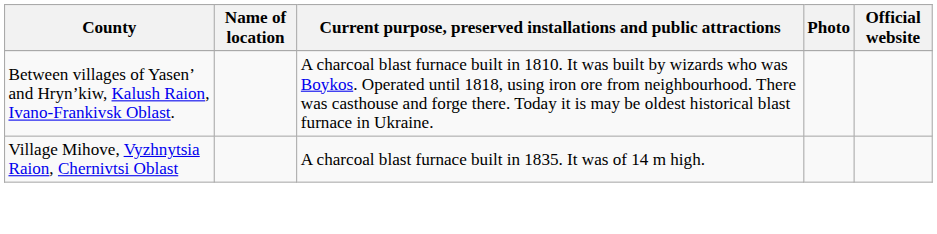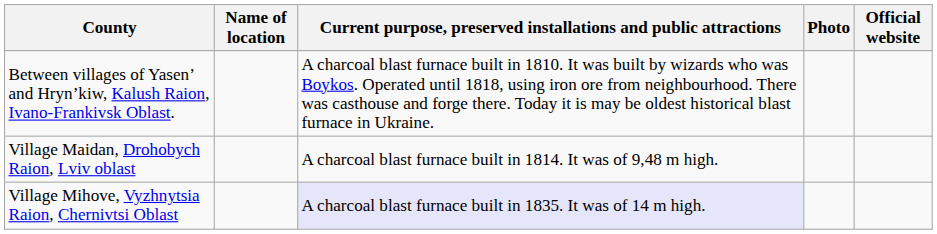 <table class="wikitable">
 <tr>
 <th>County</th>
 <th>Name of location</th>
 <th>Current purpose, preserved installations and public attractions</th>
 <th>Photo</th>
 <th>Official website</th>
 </tr>
 <tr>
 </tr>
 <tr>
 <td>Between villages of Yasen’ and Hryn’kiw, <a href='#'>Kalush Raion</a>, <a href='#'>Ivano-Frankivsk Oblast</a>.</td>
 <td></td>
 <td>A charcoal blast furnace built in 1810. It was built by wizards who was <a href='#'>Boykos</a>. Operated until 1818, using iron ore from neighbourhood. There was casthouse and forge there. Today it is may be oldest historical blast furnace in Ukraine.</td>
 <td></td>
 <td></td>
 </tr>
 <tr>
+<td>Village Maidan, <a href='#'>Drohobych Raion</a>, <a href='#'>Lviv oblast</a></td>
+<td></td>
+<td>A charcoal blast furnace built in 1814. It was of 9,48 m high.</td>
+<td> </td>
+<td></td>
+</tr>
+<tr>
 <td>Village Mihove, <a href='#'>Vyzhnytsia Raion</a>, <a href='#'>Chernivtsi Oblast</a></td>
 <td></td>
-<td>A charcoal blast furnace built in 1835.  It was of 14 m high.</td>
+<td style="background: lavender;">A charcoal blast furnace built in 1835.  It was of 14 m high.</td>
 <td></td>
 <td></td>
 </tr>
 </table>
